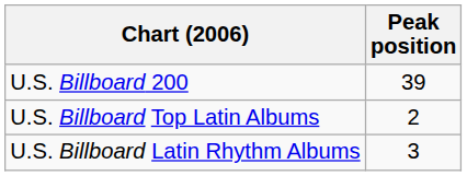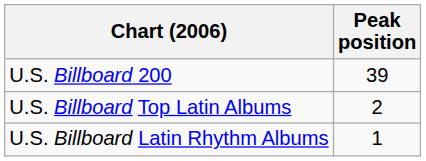 <table class="wikitable sortable">
 <tr>
 <th>Chart (2006)</th>
 <th>Peak<br>position</th>
 </tr>
 <tr>
 <td>U.S. <a href='#'><em>Billboard</em> 200</a></td>
 <td style="text-align:center;">39</td>
 </tr>
 <tr>
 <td>U.S. <em><a href='#'>Billboard</a></em> <a href='#'>Top Latin Albums</a></td>
 <td style="text-align:center;">2</td>
 </tr>
 <tr>
 <td>U.S. <em>Billboard</em> <a href='#'>Latin Rhythm Albums</a></td>
-<td style="text-align:center;">3</td>
+<td style="text-align:center;">1</td>
 </tr>
 </table>
